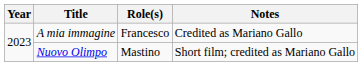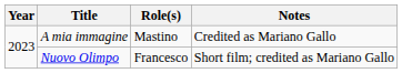 <table class="wikitable plainrowheaders sortable">
 <tr>
 <th scope="col">Year</th>
 <th scope="col">Title</th>
 <th scope="col">Role(s)</th>
 <th scope="col" class="unsortable">Notes</th>
 </tr>
 <tr>
 <td rowspan=2>2023</td>
 <td><em>A mia immagine</em></td>
-<td>Francesco</td>
+<td>Mastino</td>
 <td>Credited as Mariano Gallo</td>
 </tr>
 <tr>
 <td><em><a href='#'>Nuovo Olimpo</a></em></td>
-<td>Mastino</td>
+<td>Francesco</td>
 <td>Short film; credited as Mariano Gallo</td>
 </tr>
 </table>
